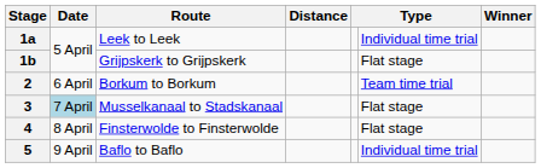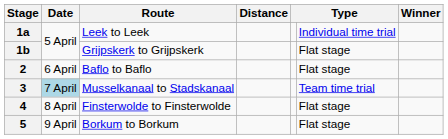 <table class="wikitable">
 <tr>
 <th scope=col>Stage</th>
 <th scope=col>Date</th>
 <th scope=col>Route</th>
 <th scope=col>Distance</th>
 <th scope=col colspan="2">Type</th>
 <th scope=col>Winner</th>
 </tr>
 <tr>
 <th scope=row>1a</th>
 <td style="text-align:right;" rowspan=2>5 April</td>
 <td><a href='#'>Leek</a> to Leek</td>
 <td align=center></td>
 <td></td>
 <td><a href='#'>Individual time trial</a></td>
 <td></td>
 </tr>
 <tr>
 <th scope=row>1b</th>
 <td><a href='#'>Grijpskerk</a> to Grijpskerk</td>
 <td align=center></td>
 <td></td>
 <td>Flat stage</td>
 <td></td>
 </tr>
 <tr>
 <th scope=row>2</th>
 <td style="text-align:right;">6 April</td>
-<td><a href='#'>Borkum</a> to Borkum</td>
+<td><a href='#'>Baflo</a> to Baflo</td>
 <td align=center></td>
 <td></td>
-<td><a href='#'>Team time trial</a></td>
+<td>Flat stage</td>
 <td></td>
 </tr>
 <tr>
 <th scope=row>3</th>
 <td style="background: lightblue; text-align:right;">7 April</td>
 <td><a href='#'>Musselkanaal</a> to <a href='#'>Stadskanaal</a></td>
 <td align=center></td>
 <td></td>
-<td>Flat stage</td>
+<td><a href='#'>Team time trial</a></td>
 <td></td>
 </tr>
 <tr>
 <th scope=row>4</th>
 <td style="text-align:right;">8 April</td>
 <td><a href='#'>Finsterwolde</a> to Finsterwolde</td>
 <td align=center></td>
 <td></td>
 <td>Flat stage</td>
 <td></td>
 </tr>
 <tr>
 <th scope=row>5</th>
 <td style="text-align:right;">9 April</td>
-<td><a href='#'>Baflo</a> to Baflo</td>
+<td><a href='#'>Borkum</a> to Borkum</td>
 <td align=center></td>
 <td></td>
-<td><a href='#'>Individual time trial</a></td>
+<td>Flat stage</td>
 <td></td>
 </tr>
 </table>
